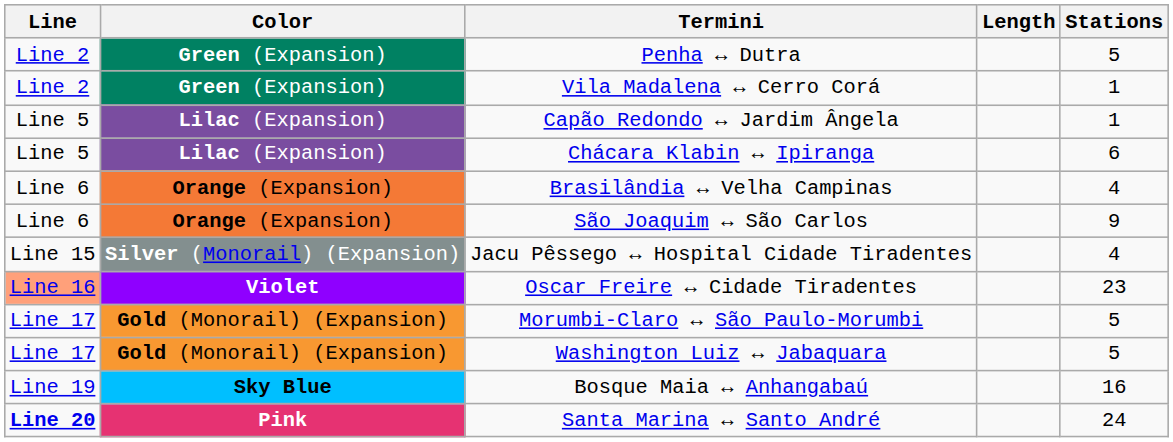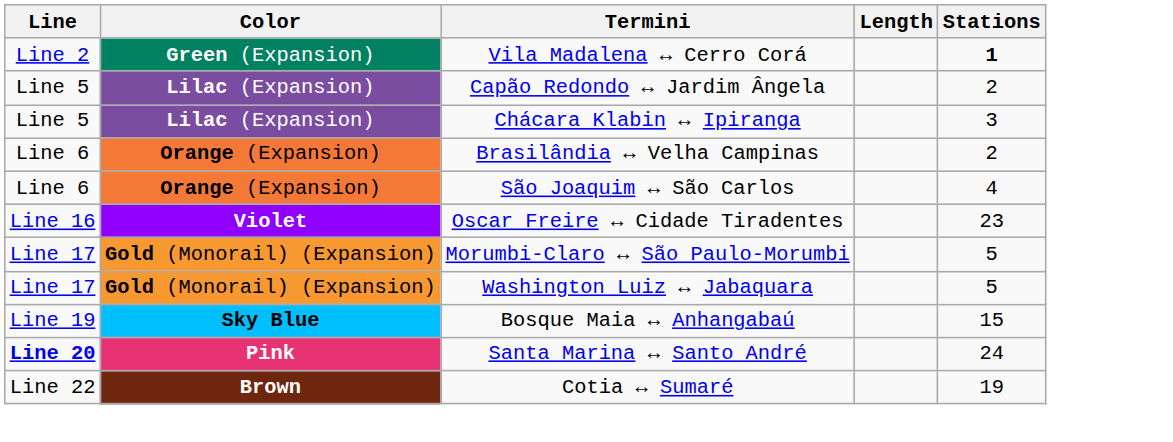 <table class="wikitable">
 <tr>
 <th align="center">Line</th>
 <th align="center">Color</th>
 <th align="center">Termini</th>
 <th align="center">Length</th>
 <th align="center">Stations</th>
 </tr>
 <tr>
 <td align="center"><a href='#'>Line 2</a></td>
 <td bgcolor="#008162" align="center" style="color:white"><strong>Green</strong> (Expansion)</td>
-<td align="center"><a href='#'>Penha</a> ↔ Dutra</td>
-<td align="center"></td>
-<td align="center">5</td>
-</tr>
-<tr>
-<td align="center"><a href='#'>Line 2</a></td>
-<td bgcolor="#008162" align="center" style="color:white"><strong>Green</strong> (Expansion)</td>
 <td align="center"><a href='#'>Vila Madalena</a> ↔ Cerro Corá</td>
 <td align="center"></td>
-<td align="center">1</td>
+<td align="center"><strong>1</strong></td>
 </tr>
 <tr>
 <td align="center">Line 5</td>
 <td bgcolor="#7a4da0" align="center" style="color:white"><strong>Lilac</strong> (Expansion)</td>
 <td align="center"><a href='#'>Capão Redondo</a> ↔ Jardim Ângela</td>
 <td align="center"></td>
-<td align="center">1</td>
+<td align="center">2</td>
 </tr>
 <tr>
 <td align="center">Line 5</td>
 <td bgcolor="#7a4da0" align="center" style="color:white"><strong>Lilac</strong> (Expansion)</td>
 <td align="center"><a href='#'>Chácara Klabin</a> ↔ <a href='#'>Ipiranga</a></td>
 <td align="center"></td>
-<td align="center">6</td>
+<td align="center">3</td>
 </tr>
 <tr>
 <td align="center">Line 6</td>
 <td bgcolor="#f47936" align="center"><strong>Orange</strong> (Expansion)</td>
 <td align="center"><a href='#'>Brasilândia</a> ↔ Velha Campinas</td>
 <td align="center"></td>
-<td align="center">4</td>
+<td align="center">2</td>
 </tr>
 <tr>
 <td align="center">Line 6</td>
 <td bgcolor="#f47936" align="center"><strong>Orange</strong> (Expansion)</td>
 <td align="center"><a href='#'>São Joaquim</a> ↔ São Carlos</td>
 <td align="center"></td>
-<td align="center">9</td>
-</tr>
-<tr>
-<td align="center">Line 15</td>
-<td bgcolor="#838f8f" align="center" style="color:white"><strong>Silver</strong> (<a href='#'>Monorail</a>) (Expansion)</td>
-<td align="center">Jacu Pêssego ↔ Hospital Cidade Tiradentes</td>
-<td align="center"></td>
 <td align="center">4</td>
 </tr>
 <tr>
-<td align="center" style="background: lightsalmon;"><a href='#'>Line 16</a></td>
+<td align="center"><a href='#'>Line 16</a></td>
 <td bgcolor="#8f00ff" align="center" style="color:white"><strong>Violet</strong></td>
 <td align="center"><a href='#'>Oscar Freire</a> ↔ Cidade Tiradentes</td>
 <td align="center"></td>
 <td align="center">23</td>
 </tr>
 <tr>
 <td align="center"><a href='#'>Line 17</a></td>
 <td bgcolor="#f89831" align="center"><strong>Gold</strong> (Monorail) (Expansion)</td>
 <td align="center"><a href='#'>Morumbi-Claro</a> ↔ <a href='#'>São Paulo-Morumbi</a></td>
 <td align="center"></td>
 <td align="center">5</td>
 </tr>
 <tr>
 <td align="center"><a href='#'>Line 17</a></td>
 <td bgcolor="#f89831" align="center"><strong>Gold</strong> (Monorail) (Expansion)</td>
 <td align="center"><a href='#'>Washington Luiz</a> ↔ <a href='#'>Jabaquara</a></td>
 <td align="center"></td>
 <td align="center">5</td>
 </tr>
 <tr>
 <td align="center"><a href='#'>Line 19</a></td>
 <td bgcolor="#00BFFF" align="center"><strong>Sky Blue</strong></td>
 <td align="center">Bosque Maia ↔ <a href='#'>Anhangabaú</a></td>
 <td align="center"></td>
-<td align="center">16</td>
+<td align="center">15</td>
 </tr>
 <tr>
 <td align="center"><strong><a href='#'>Line 20</a></strong></td>
 <td bgcolor="#e63272" align="center" style="color:white"><strong>Pink</strong></td>
 <td align="center"><a href='#'>Santa Marina</a> ↔ <a href='#'>Santo André</a></td>
 <td align="center"></td>
 <td align="center">24</td>
 </tr>
+<tr>
+<td align="center">Line 22</td>
+<td bgcolor=#6E260E align="center" style="color:white"><strong>Brown</strong></td>
+<td align="center">Cotia ↔ <a href='#'>Sumaré</a></td>
+<td align="center"></td>
+<td align="center">19</td>
+</tr>
 </table>
